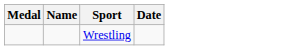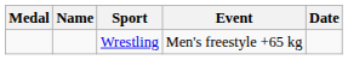 <table class="wikitable sortable" style="font-size:95%">
 <tr>
 <th>Medal</th>
 <th>Name</th>
 <th>Sport</th>
+<th>Event</th>
 <th>Date</th>
 </tr>
 <tr>
 <td></td>
 <td></td>
 <td><a href='#'>Wrestling</a></td>
+<td>Men's freestyle +65 kg</td>
 <td></td>
 </tr>
 </table>
